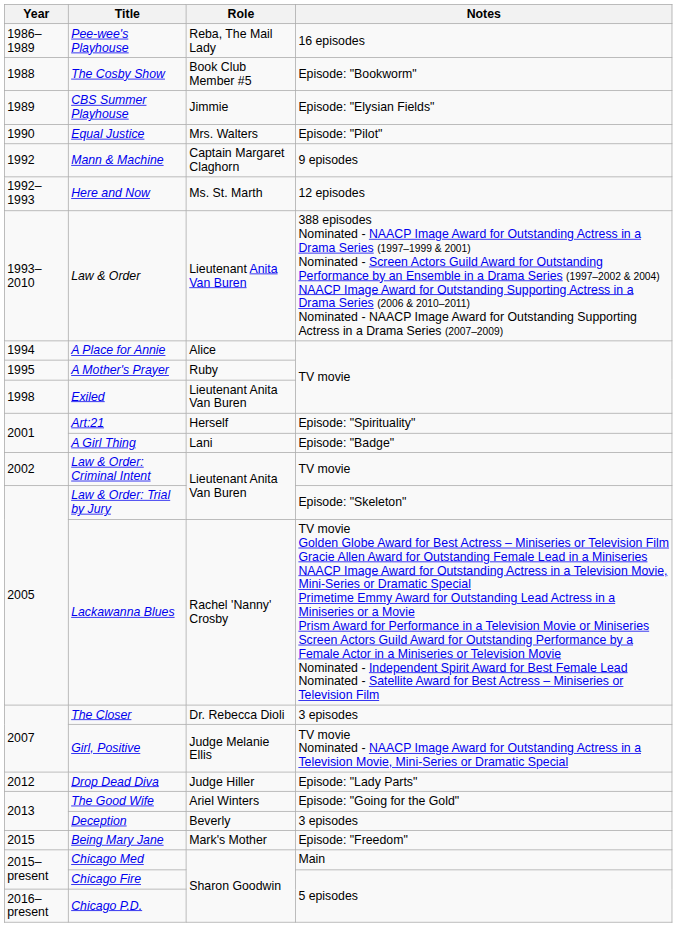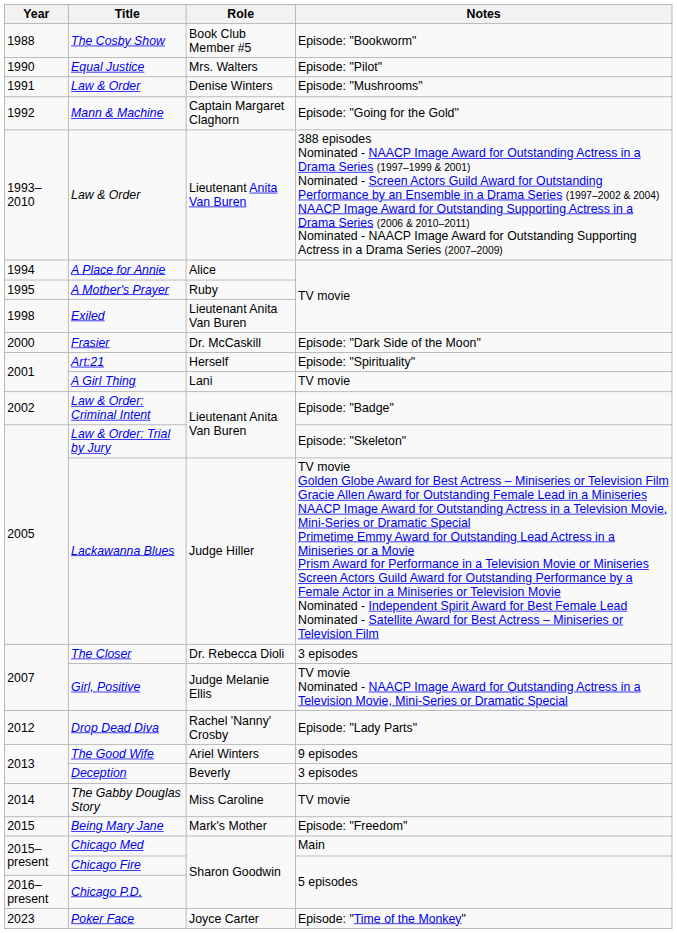 <table class="wikitable sortable">
 <tr>
 <th>Year</th>
 <th>Title</th>
 <th>Role</th>
 <th class="unsortable">Notes</th>
 </tr>
 <tr>
-<td>1986–1989</td>
-<td><em><a href='#'>Pee-wee's Playhouse</a></em></td>
-<td>Reba, The Mail Lady</td>
-<td>16 episodes</td>
-</tr>
-<tr>
 <td>1988</td>
 <td><em><a href='#'>The Cosby Show</a></em></td>
 <td>Book Club Member #5</td>
 <td>Episode: "Bookworm"</td>
-</tr>
-<tr>
-<td>1989</td>
-<td><em><a href='#'>CBS Summer Playhouse</a></em></td>
-<td>Jimmie</td>
-<td>Episode: "Elysian Fields"</td>
 </tr>
 <tr>
 <td>1990</td>
 <td><em><a href='#'>Equal Justice</a></em></td>
 <td>Mrs. Walters</td>
 <td>Episode: "Pilot"</td>
 </tr>
 <tr>
+<td>1991</td>
+<td><em><a href='#'>Law & Order</a></em></td>
+<td>Denise Winters</td>
+<td>Episode: "Mushrooms"</td>
+</tr>
+<tr>
 <td>1992</td>
 <td><em><a href='#'>Mann & Machine</a></em></td>
 <td>Captain Margaret Claghorn</td>
-<td>9 episodes</td>
-</tr>
-<tr>
-<td>1992–1993</td>
-<td><em><a href='#'>Here and Now</a></em></td>
-<td>Ms. St. Marth</td>
-<td>12 episodes</td>
+<td>Episode: "Going for the Gold"</td>
 </tr>
 <tr>
 <td>1993–2010</td>
 <td><em>Law & Order</em></td>
 <td>Lieutenant <a href='#'>Anita Van Buren</a></td>
 <td>388 episodes<br>Nominated - <a href='#'>NAACP Image Award for Outstanding Actress in a Drama Series</a> <small>(1997–1999 & 2001)</small><br>Nominated - <a href='#'>Screen Actors Guild Award for Outstanding Performance by an Ensemble in a Drama Series</a> <small>(1997–2002 & 2004)</small><br><a href='#'>NAACP Image Award for Outstanding Supporting Actress in a Drama Series</a> <small>(2006 & 2010–2011)</small><br>Nominated - NAACP Image Award for Outstanding Supporting Actress in a Drama Series <small>(2007–2009)</small></td>
 </tr>
 <tr>
 <td>1994</td>
 <td><em><a href='#'>A Place for Annie</a></em></td>
 <td>Alice</td>
 <td rowspan=3>TV movie</td>
 </tr>
 <tr>
 <td>1995</td>
 <td><em><a href='#'>A Mother's Prayer</a></em></td>
 <td>Ruby</td>
 </tr>
 <tr>
 <td>1998</td>
 <td><em><a href='#'>Exiled</a></em></td>
 <td>Lieutenant Anita Van Buren</td>
 </tr>
 <tr>
+<td>2000</td>
+<td><em><a href='#'>Frasier</a></em></td>
+<td>Dr. McCaskill</td>
+<td>Episode: "Dark Side of the Moon"</td>
+</tr>
+<tr>
 <td rowspan=2>2001</td>
 <td><em><a href='#'>Art:21</a></em></td>
 <td>Herself</td>
 <td>Episode: "Spirituality"</td>
 </tr>
 <tr>
 <td><em><a href='#'>A Girl Thing</a></em></td>
 <td>Lani</td>
-<td>Episode: "Badge"</td>
+<td>TV movie</td>
 </tr>
 <tr>
 <td>2002</td>
 <td><em><a href='#'>Law & Order: Criminal Intent</a></em></td>
 <td rowspan=2>Lieutenant Anita Van Buren</td>
-<td>TV movie</td>
+<td>Episode: "Badge"</td>
 </tr>
 <tr>
 <td rowspan=2>2005</td>
 <td><em><a href='#'>Law & Order: Trial by Jury</a></em></td>
 <td>Episode: "Skeleton"</td>
 </tr>
 <tr>
 <td><em><a href='#'>Lackawanna Blues</a></em></td>
-<td>Rachel 'Nanny' Crosby</td>
+<td>Judge Hiller</td>
 <td>TV movie<br><a href='#'>Golden Globe Award for Best Actress – Miniseries or Television Film</a><br><a href='#'>Gracie Allen Award for Outstanding Female Lead in a Miniseries</a><br><a href='#'>NAACP Image Award for Outstanding Actress in a Television Movie, Mini-Series or Dramatic Special</a><br><a href='#'>Primetime Emmy Award for Outstanding Lead Actress in a Miniseries or a Movie</a><br><a href='#'>Prism Award for Performance in a Television Movie or Miniseries</a><br><a href='#'>Screen Actors Guild Award for Outstanding Performance by a Female Actor in a Miniseries or Television Movie</a><br>Nominated - <a href='#'>Independent Spirit Award for Best Female Lead</a><br>Nominated - <a href='#'>Satellite Award for Best Actress – Miniseries or Television Film</a></td>
 </tr>
 <tr>
 <td rowspan=2>2007</td>
 <td><em><a href='#'>The Closer</a></em></td>
 <td>Dr. Rebecca Dioli</td>
 <td>3 episodes</td>
 </tr>
 <tr>
 <td><em><a href='#'>Girl, Positive</a></em></td>
 <td>Judge Melanie Ellis</td>
 <td>TV movie<br>Nominated - <a href='#'>NAACP Image Award for Outstanding Actress in a Television Movie, Mini-Series or Dramatic Special</a></td>
 </tr>
 <tr>
 <td>2012</td>
 <td><em><a href='#'>Drop Dead Diva</a></em></td>
-<td>Judge Hiller</td>
+<td>Rachel 'Nanny' Crosby</td>
 <td>Episode: "Lady Parts"</td>
 </tr>
 <tr>
 <td rowspan=2>2013</td>
 <td><em><a href='#'>The Good Wife</a></em></td>
 <td>Ariel Winters</td>
-<td>Episode: "Going for the Gold"</td>
+<td>9 episodes</td>
 </tr>
 <tr>
 <td><em><a href='#'>Deception</a></em></td>
 <td>Beverly</td>
 <td>3 episodes</td>
+</tr>
+<tr>
+<td>2014</td>
+<td><em>The Gabby Douglas Story</em></td>
+<td>Miss Caroline</td>
+<td>TV movie</td>
 </tr>
 <tr>
 <td>2015</td>
 <td><em><a href='#'>Being Mary Jane</a></em></td>
 <td>Mark's Mother</td>
 <td>Episode: "Freedom"</td>
 </tr>
 <tr>
 <td rowspan=2>2015–present</td>
 <td><em><a href='#'>Chicago Med</a></em></td>
 <td rowspan=3>Sharon Goodwin</td>
 <td>Main</td>
 </tr>
 <tr>
 <td><em><a href='#'>Chicago Fire</a></em></td>
 <td rowspan=2>5 episodes</td>
 </tr>
 <tr>
 <td>2016–present</td>
 <td><em><a href='#'>Chicago P.D.</a></em></td>
 </tr>
+<tr>
+<td>2023</td>
+<td><em><a href='#'>Poker Face</a></em></td>
+<td>Joyce Carter</td>
+<td>Episode: "<a href='#'>Time of the Monkey</a>"</td>
+</tr>
 </table>
